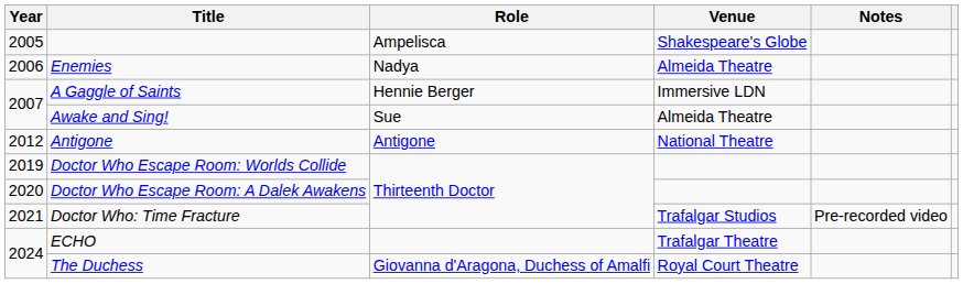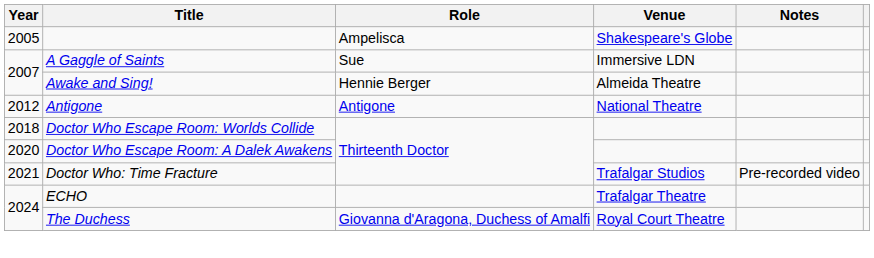 <table class="wikitable sortable">
 <tr>
 <th>Year</th>
 <th>Title</th>
 <th>Role</th>
 <th>Venue</th>
 <th class="unsortable">Notes</th>
 <th class="unsortable"></th>
 </tr>
 <tr>
 <td>2005</td>
 <td><em></em></td>
 <td>Ampelisca</td>
 <td><a href='#'>Shakespeare's Globe</a></td>
 <td></td>
 <td style = "text-align: center;"></td>
 </tr>
 <tr>
-<td>2006</td>
-<td><em><a href='#'>Enemies</a></em></td>
-<td>Nadya</td>
-<td><a href='#'>Almeida Theatre</a></td>
-<td></td>
-<td style = "text-align: center;"></td>
-</tr>
-<tr>
 <td rowspan=2>2007</td>
 <td><em><a href='#'>A Gaggle of Saints</a></em></td>
-<td>Hennie Berger</td>
+<td>Sue</td>
 <td>Immersive LDN</td>
 <td></td>
 <td style = "text-align: center;"></td>
 </tr>
 <tr>
 <td><em><a href='#'>Awake and Sing!</a></em></td>
-<td>Sue</td>
+<td>Hennie Berger</td>
 <td>Almeida Theatre</td>
 <td></td>
 <td style = "text-align: center;"></td>
 </tr>
 <tr>
 <td>2012</td>
 <td><em><a href='#'>Antigone</a></em></td>
 <td><a href='#'>Antigone</a></td>
 <td><a href='#'>National Theatre</a></td>
 <td></td>
 <td style = "text-align: center;"></td>
 </tr>
 <tr>
-<td>2019</td>
+<td>2018</td>
 <td><em><a href='#'>Doctor Who Escape Room: Worlds Collide</a></em></td>
 <td rowspan="3"><a href='#'>Thirteenth Doctor</a></td>
 <td></td>
 <td></td>
 <td></td>
 </tr>
 <tr>
 <td>2020</td>
 <td><em><a href='#'>Doctor Who Escape Room: A Dalek Awakens</a></em></td>
 <td></td>
 <td></td>
 <td></td>
 </tr>
 <tr>
 <td>2021</td>
 <td><em>Doctor Who: Time Fracture</em></td>
 <td><a href='#'>Trafalgar Studios</a></td>
 <td>Pre-recorded video</td>
 <td style = "text-align: center;"></td>
 </tr>
 <tr>
 <td rowspan=2>2024</td>
 <td><em>ECHO</em></td>
 <td></td>
 <td><a href='#'>Trafalgar Theatre</a></td>
 <td></td>
 <td></td>
 </tr>
 <tr>
 <td><em><a href='#'>The Duchess</a></em></td>
 <td><a href='#'>Giovanna d'Aragona, Duchess of Amalfi</a></td>
 <td><a href='#'>Royal Court Theatre</a></td>
 <td></td>
 <td></td>
 </tr>
 </table>
